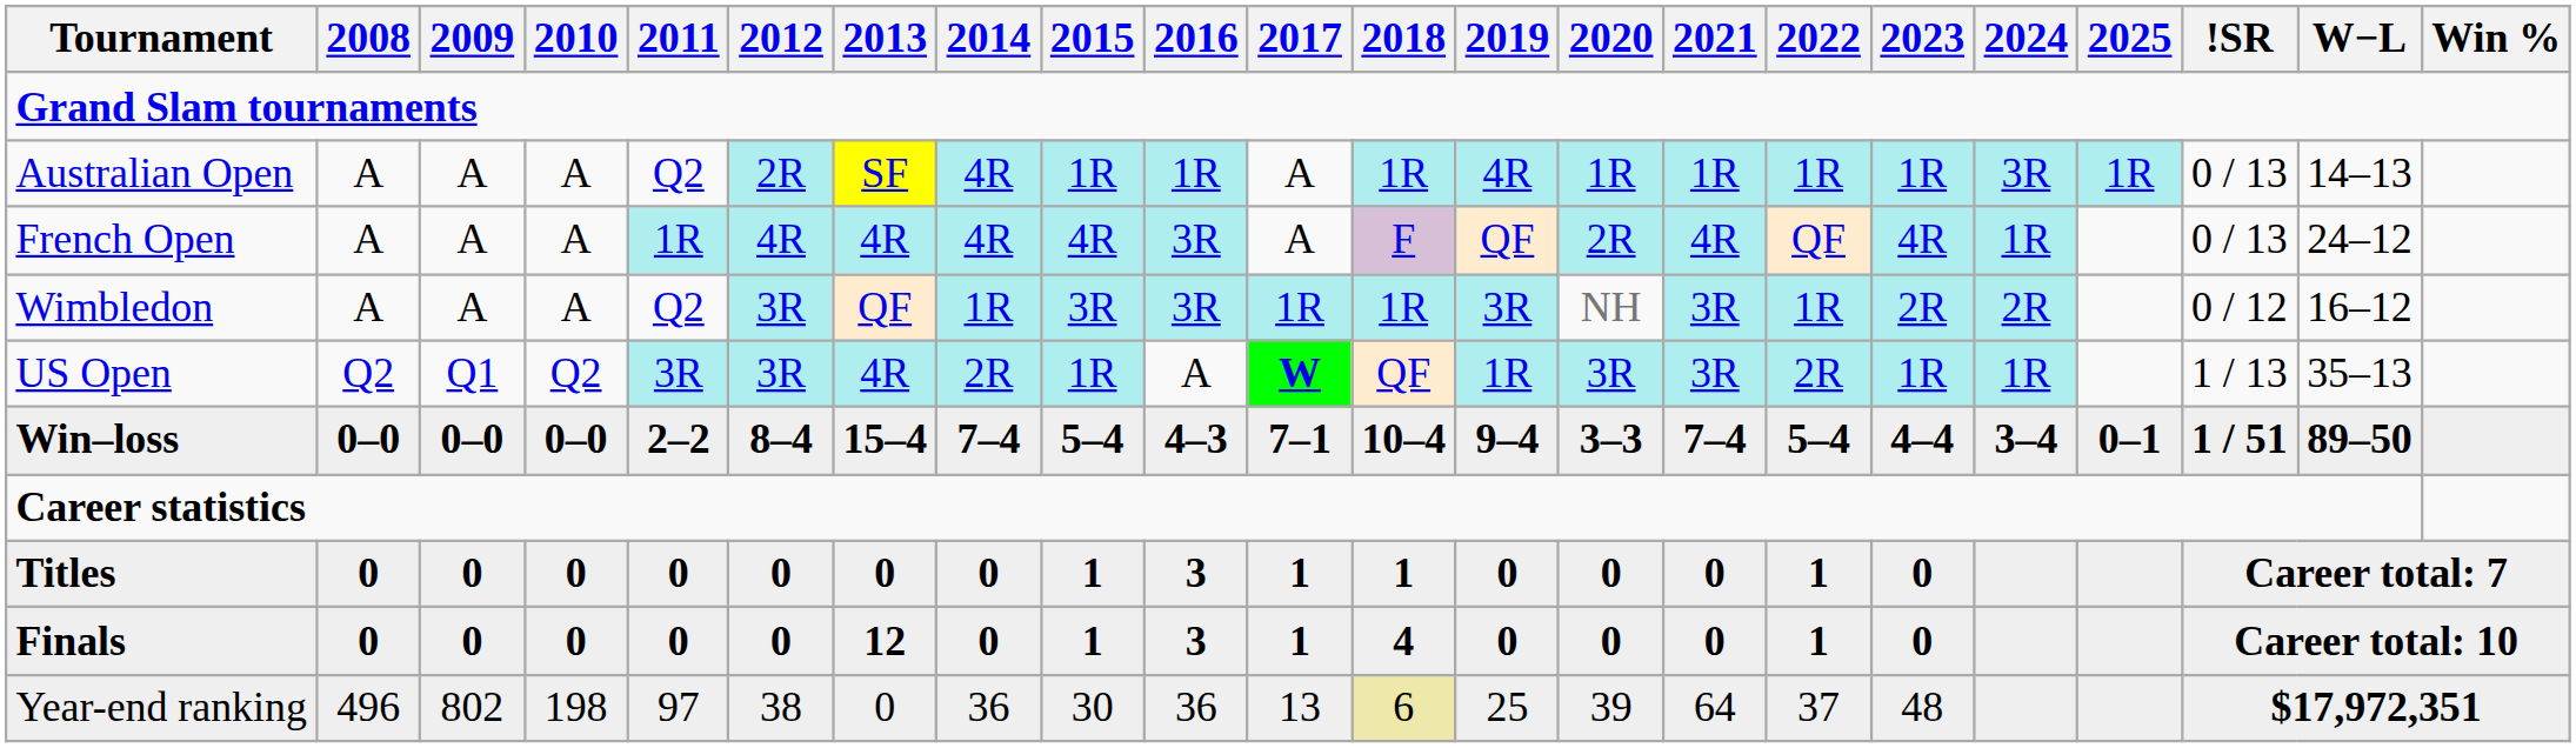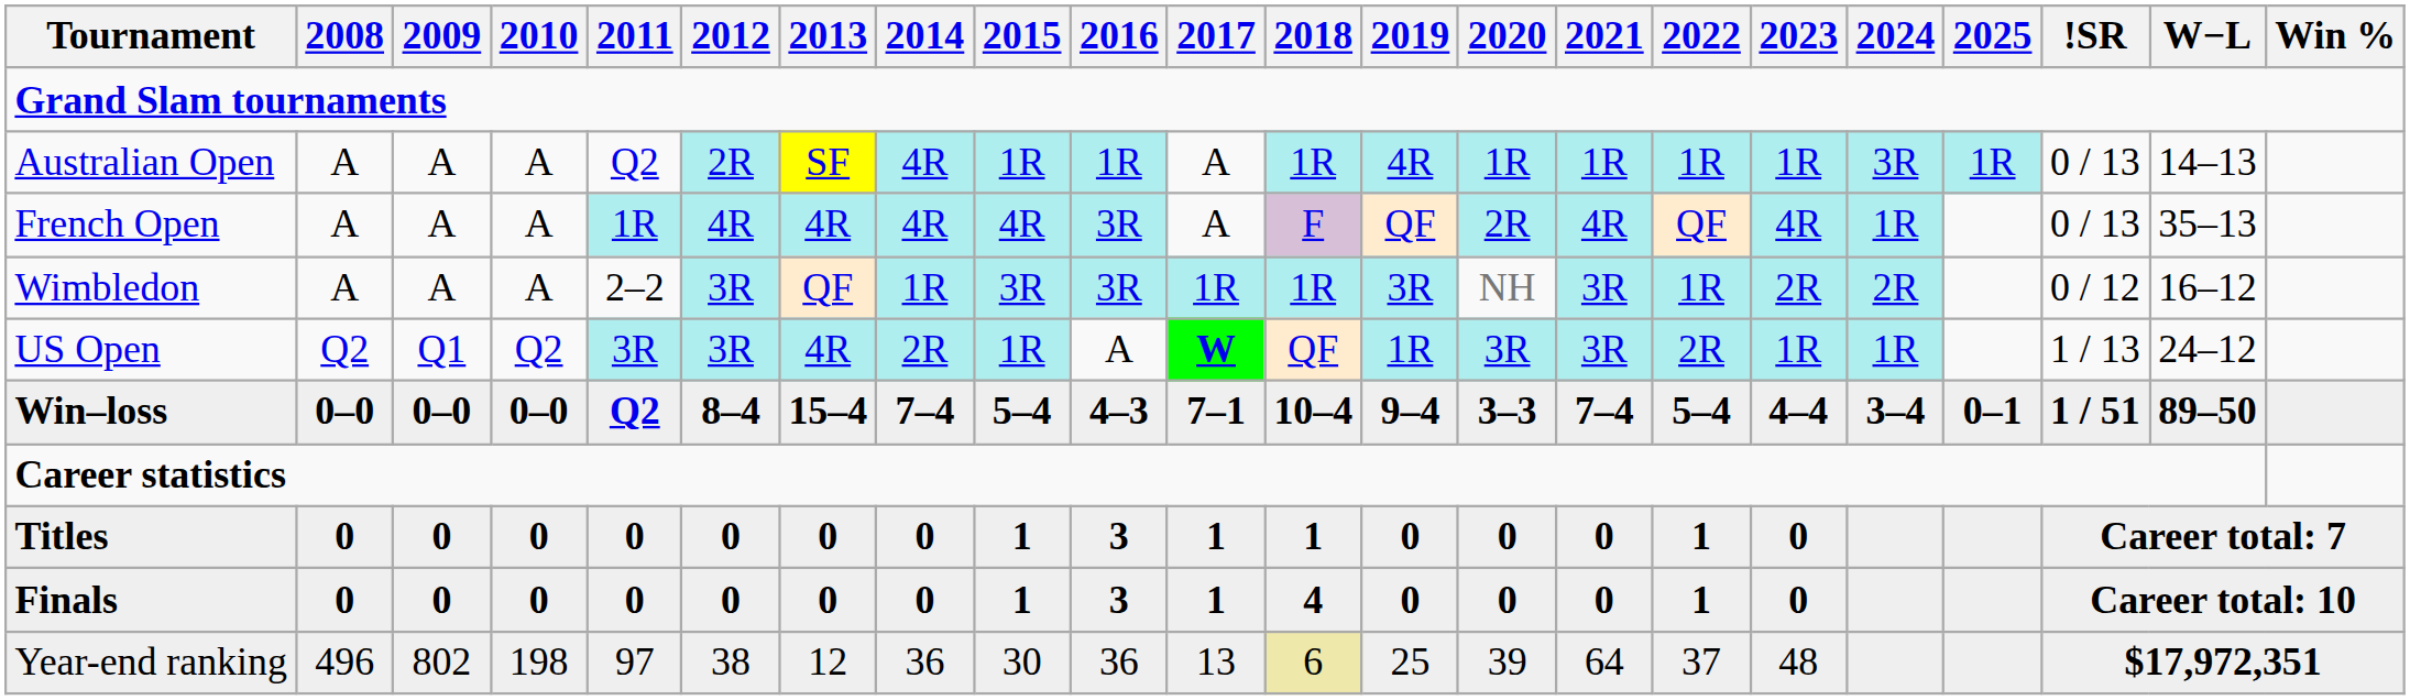 <table class=wikitable style=text-align:center>
 <tr>
 <th>Tournament</th>
 <th><a href='#'>2008</a></th>
 <th><a href='#'>2009</a></th>
 <th><a href='#'>2010</a></th>
 <th><a href='#'>2011</a></th>
 <th><a href='#'>2012</a></th>
 <th><a href='#'>2013</a></th>
 <th><a href='#'>2014</a></th>
 <th><a href='#'>2015</a></th>
 <th><a href='#'>2016</a></th>
 <th><a href='#'>2017</a></th>
 <th><a href='#'>2018</a></th>
 <th><a href='#'>2019</a></th>
 <th><a href='#'>2020</a></th>
 <th><a href='#'>2021</a></th>
 <th><a href='#'>2022</a></th>
 <th><a href='#'>2023</a></th>
 <th><a href='#'>2024</a></th>
 <th><a href='#'>2025</a></th>
 <th>!SR</th>
 <th>W−L</th>
 <th>Win %</th>
 </tr>
 <tr>
 <td colspan=22 style=text-align:left><a href='#'><strong>Grand Slam tournaments</strong></a></td>
 </tr>
 <tr>
 <td align=left><a href='#'>Australian Open</a></td>
 <td>A</td>
 <td>A</td>
 <td>A</td>
 <td><a href='#'>Q2</a></td>
 <td bgcolor=afeeee><a href='#'>2R</a></td>
 <td style=background:yellow><a href='#'>SF</a></td>
 <td bgcolor=afeeee><a href='#'>4R</a></td>
 <td bgcolor=afeeee><a href='#'>1R</a></td>
 <td bgcolor=afeeee><a href='#'>1R</a></td>
 <td>A</td>
 <td bgcolor=afeeee><a href='#'>1R</a></td>
 <td bgcolor=afeeee><a href='#'>4R</a></td>
 <td bgcolor=afeeee><a href='#'>1R</a></td>
 <td bgcolor=afeeee><a href='#'>1R</a></td>
 <td bgcolor=afeeee><a href='#'>1R</a></td>
 <td bgcolor=afeeee><a href='#'>1R</a></td>
 <td bgcolor=afeeee><a href='#'>3R</a></td>
 <td bgcolor=afeeee><a href='#'>1R</a></td>
 <td>0 / 13</td>
 <td>14–13</td>
 <td></td>
 </tr>
 <tr>
 <td align=left><a href='#'>French Open</a></td>
 <td>A</td>
 <td>A</td>
 <td>A</td>
 <td bgcolor=afeeee><a href='#'>1R</a></td>
 <td bgcolor=afeeee><a href='#'>4R</a></td>
 <td bgcolor=afeeee><a href='#'>4R</a></td>
 <td bgcolor=afeeee><a href='#'>4R</a></td>
 <td bgcolor=afeeee><a href='#'>4R</a></td>
 <td bgcolor=afeeee><a href='#'>3R</a></td>
 <td>A</td>
 <td style=background:thistle><a href='#'>F</a></td>
 <td bgcolor=ffebcd><a href='#'>QF</a></td>
 <td bgcolor=afeeee><a href='#'>2R</a></td>
 <td bgcolor=afeeee><a href='#'>4R</a></td>
 <td bgcolor=ffebcd><a href='#'>QF</a></td>
 <td bgcolor=afeeee><a href='#'>4R</a></td>
 <td bgcolor=afeeee><a href='#'>1R</a></td>
 <td></td>
 <td>0 / 13</td>
-<td>24–12</td>
+<td>35–13</td>
 <td></td>
 </tr>
 <tr>
 <td align=left><a href='#'>Wimbledon</a></td>
 <td>A</td>
 <td>A</td>
 <td>A</td>
-<td><a href='#'>Q2</a></td>
+<td>2–2</td>
 <td bgcolor=afeeee><a href='#'>3R</a></td>
 <td bgcolor=ffebcd><a href='#'>QF</a></td>
 <td bgcolor=afeeee><a href='#'>1R</a></td>
 <td bgcolor=afeeee><a href='#'>3R</a></td>
 <td bgcolor=afeeee><a href='#'>3R</a></td>
 <td bgcolor=afeeee><a href='#'>1R</a></td>
 <td bgcolor=afeeee><a href='#'>1R</a></td>
 <td bgcolor=afeeee><a href='#'>3R</a></td>
 <td style=color:#767676>NH</td>
 <td bgcolor=afeeee><a href='#'>3R</a></td>
 <td bgcolor=afeeee><a href='#'>1R</a></td>
 <td bgcolor=afeeee><a href='#'>2R</a></td>
 <td bgcolor=afeeee><a href='#'>2R</a></td>
 <td></td>
 <td>0 / 12</td>
 <td>16–12</td>
 <td></td>
 </tr>
 <tr>
 <td align=left><a href='#'>US Open</a></td>
 <td><a href='#'>Q2</a></td>
 <td><a href='#'>Q1</a></td>
 <td><a href='#'>Q2</a></td>
 <td bgcolor=afeeee><a href='#'>3R</a></td>
 <td bgcolor=afeeee><a href='#'>3R</a></td>
 <td bgcolor=afeeee><a href='#'>4R</a></td>
 <td bgcolor=afeeee><a href='#'>2R</a></td>
 <td bgcolor=afeeee><a href='#'>1R</a></td>
 <td>A</td>
 <td bgcolor=lime><a href='#'><strong>W</strong></a></td>
 <td bgcolor=ffebcd><a href='#'>QF</a></td>
 <td bgcolor=afeeee><a href='#'>1R</a></td>
 <td bgcolor=afeeee><a href='#'>3R</a></td>
 <td bgcolor=afeeee><a href='#'>3R</a></td>
 <td bgcolor=afeeee><a href='#'>2R</a></td>
 <td bgcolor=afeeee><a href='#'>1R</a></td>
 <td bgcolor=afeeee><a href='#'>1R</a></td>
 <td></td>
 <td>1 / 13</td>
-<td>35–13</td>
+<td>24–12</td>
 <td></td>
 </tr>
 <tr style=font-weight:bold;background:#efefef>
 <td style=text-align:left>Win–loss</td>
 <td>0–0</td>
 <td>0–0</td>
 <td>0–0</td>
-<td>2–2</td>
+<td><a href='#'>Q2</a></td>
 <td>8–4</td>
 <td>15–4</td>
 <td>7–4</td>
 <td>5–4</td>
 <td>4–3</td>
 <td>7–1</td>
 <td>10–4</td>
 <td>9–4</td>
 <td>3–3</td>
 <td>7–4</td>
 <td>5–4</td>
 <td>4–4</td>
 <td>3–4</td>
 <td>0–1</td>
 <td>1 / 51</td>
 <td>89–50</td>
 <td></td>
 </tr>
 <tr>
 <td colspan=21 style=text-align:left><strong>Career statistics</strong></td>
 </tr>
 <tr style=font-weight:bold;background:#efefef>
 <td style=text-align:left>Titles</td>
 <td>0</td>
 <td>0</td>
 <td>0</td>
 <td>0</td>
 <td>0</td>
 <td>0</td>
 <td>0</td>
 <td>1</td>
 <td>3</td>
 <td>1</td>
 <td>1</td>
 <td>0</td>
 <td>0</td>
 <td>0</td>
 <td>1</td>
 <td>0</td>
 <td></td>
 <td></td>
 <td colspan=3>Career total: 7</td>
 </tr>
 <tr style=font-weight:bold;background:#efefef>
 <td style=text-align:left>Finals</td>
 <td>0</td>
 <td>0</td>
 <td>0</td>
 <td>0</td>
 <td>0</td>
-<td>12</td>
+<td>0</td>
 <td>0</td>
 <td>1</td>
 <td>3</td>
 <td>1</td>
 <td>4</td>
 <td>0</td>
 <td>0</td>
 <td>0</td>
 <td>1</td>
 <td>0</td>
 <td></td>
 <td></td>
 <td colspan=3>Career total: 10</td>
 </tr>
 <tr style=background:#efefef>
 <td align=left>Year-end ranking</td>
 <td>496</td>
 <td>802</td>
 <td>198</td>
 <td>97</td>
 <td>38</td>
-<td>0</td>
+<td>12</td>
 <td>36</td>
 <td>30</td>
 <td>36</td>
 <td>13</td>
 <td bgcolor=EEE8AA>6</td>
 <td>25</td>
 <td>39</td>
 <td>64</td>
 <td>37</td>
 <td>48</td>
 <td></td>
 <td></td>
 <td colspan=3><strong>$17,972,351</strong></td>
 </tr>
 </table>
